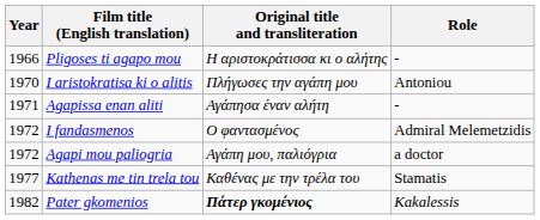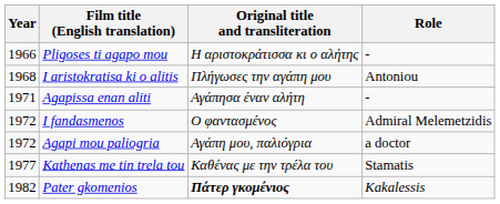 <table class="wikitable">
 <tr>
 <th>Year</th>
 <th>Film title<br>(English translation)</th>
 <th>Original title<br>and transliteration</th>
 <th>Role</th>
 </tr>
 <tr>
 <td>1966</td>
 <td><em><a href='#'>Pligoses ti agapo mou</a></em></td>
 <td><em>Η αριστοκράτισσα κι ο αλήτης</em></td>
 <td>-</td>
 </tr>
 <tr>
-<td>1970</td>
+<td>1968</td>
 <td><em><a href='#'>I aristokratisa ki o alitis</a></em></td>
 <td><em>Πλήγωσες την αγάπη μου</em></td>
 <td>Antoniou</td>
 </tr>
 <tr>
 <td>1971</td>
 <td><em><a href='#'>Agapissa enan aliti</a></em></td>
 <td><em>Αγάπησα έναν αλήτη</em></td>
 <td>-</td>
 </tr>
 <tr>
 <td>1972</td>
 <td><em><a href='#'>I fandasmenos</a></em></td>
 <td><em>Ο φαντασμένος</em></td>
 <td>Admiral Melemetzidis</td>
 </tr>
 <tr>
 <td>1972</td>
 <td><em><a href='#'>Agapi mou paliogria</a></em></td>
 <td><em>Αγάπη μου, παλιόγρια</em></td>
 <td>a doctor</td>
 </tr>
 <tr>
 <td>1977</td>
 <td><em><a href='#'>Kathenas me tin trela tou</a></em></td>
 <td><em>Καθένας με την τρέλα του</em></td>
 <td>Stamatis</td>
 </tr>
 <tr>
 <td>1982</td>
 <td><em><a href='#'>Pater gkomenios</a></em></td>
 <td><strong><em>Πάτερ γκομένιος</em></strong></td>
 <td><em>Kakalessis</em></td>
 </tr>
 </table>
